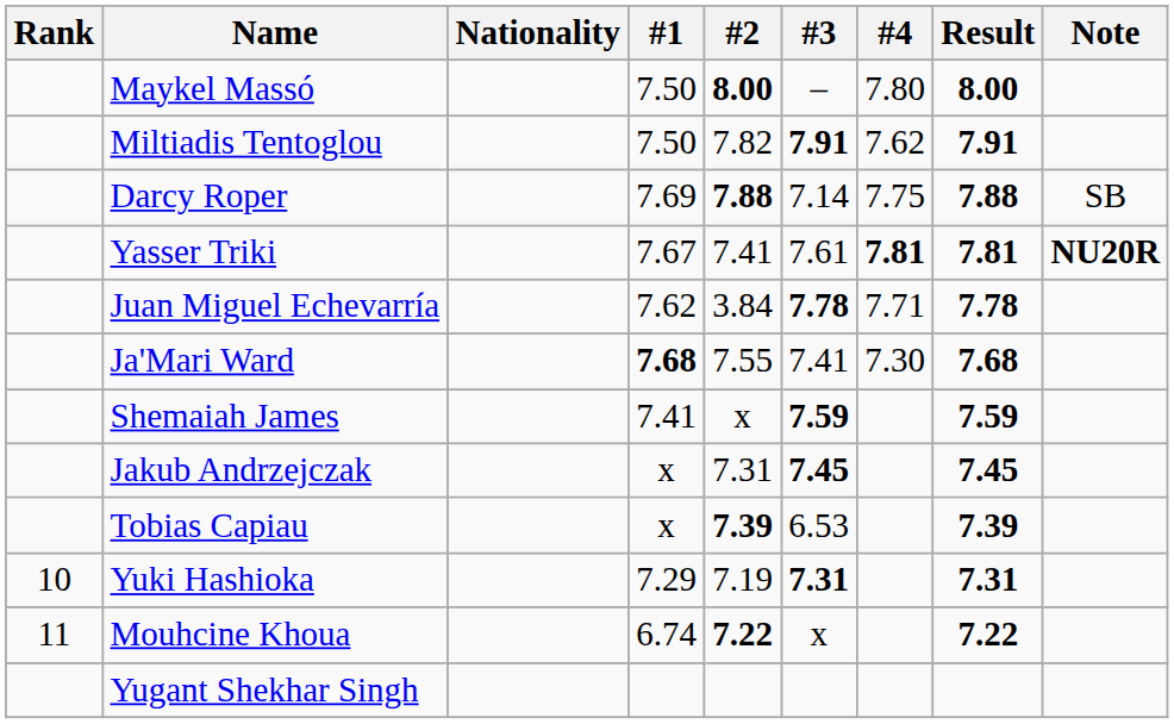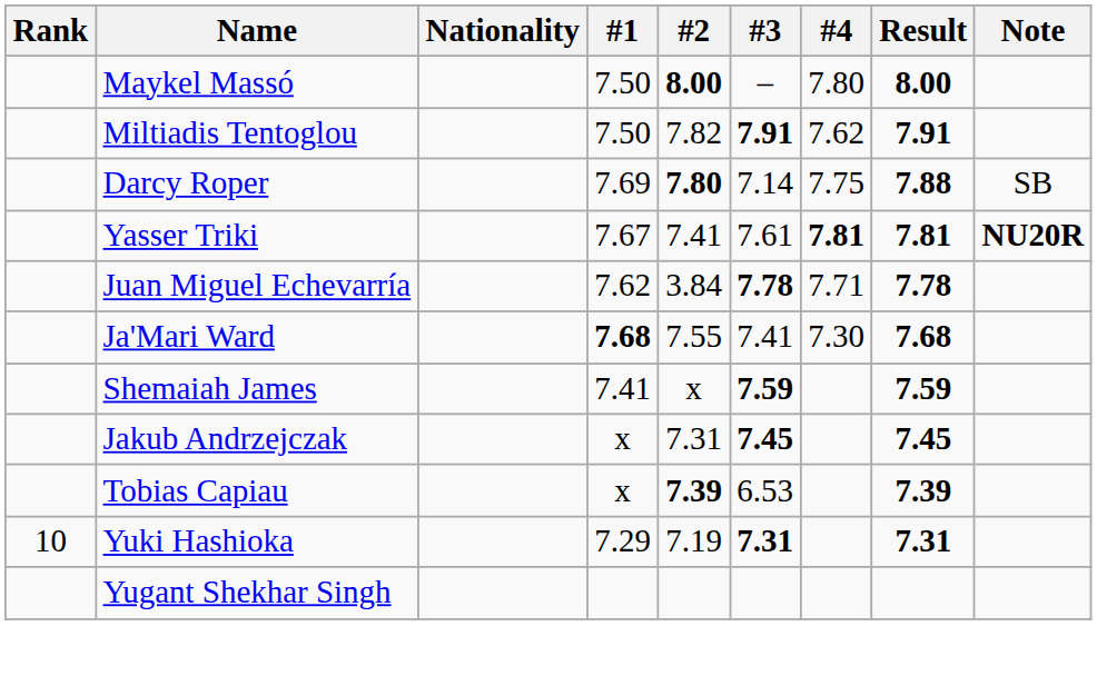 <table class="wikitable sortable" style="text-align:center">
 <tr>
 <th>Rank</th>
 <th>Name</th>
 <th>Nationality</th>
 <th>#1</th>
 <th>#2</th>
 <th>#3</th>
 <th>#4</th>
 <th>Result</th>
 <th>Note</th>
 </tr>
 <tr>
 <td></td>
 <td align=left><a href='#'>Maykel Massó</a></td>
 <td align=left></td>
 <td>7.50</td>
 <td><strong>8.00</strong></td>
 <td>–</td>
 <td>7.80</td>
 <td><strong>8.00</strong></td>
 <td></td>
 </tr>
 <tr>
 <td></td>
 <td align=left><a href='#'>Miltiadis Tentoglou</a></td>
 <td align=left></td>
 <td>7.50</td>
 <td>7.82</td>
 <td><strong>7.91</strong></td>
 <td>7.62</td>
 <td><strong>7.91</strong></td>
 <td></td>
 </tr>
 <tr>
 <td></td>
 <td align=left><a href='#'>Darcy Roper</a></td>
 <td align=left></td>
 <td>7.69</td>
-<td><strong>7.88</strong></td>
+<td><strong>7.80</strong></td>
 <td>7.14</td>
 <td>7.75</td>
 <td><strong>7.88</strong></td>
 <td>SB</td>
 </tr>
 <tr>
 <td></td>
 <td align=left><a href='#'>Yasser Triki</a></td>
 <td align=left></td>
 <td>7.67</td>
 <td>7.41</td>
 <td>7.61</td>
 <td><strong>7.81</strong></td>
 <td><strong>7.81</strong></td>
 <td><strong>NU20R</strong></td>
 </tr>
 <tr>
 <td></td>
 <td align=left><a href='#'>Juan Miguel Echevarría</a></td>
 <td align=left></td>
 <td>7.62</td>
 <td>3.84</td>
 <td><strong>7.78</strong></td>
 <td>7.71</td>
 <td><strong>7.78</strong></td>
 <td></td>
 </tr>
 <tr>
 <td></td>
 <td align=left><a href='#'>Ja'Mari Ward</a></td>
 <td align=left></td>
 <td><strong>7.68</strong></td>
 <td>7.55</td>
 <td>7.41</td>
 <td>7.30</td>
 <td><strong>7.68</strong></td>
 <td></td>
 </tr>
 <tr>
 <td></td>
 <td align=left><a href='#'>Shemaiah James</a></td>
 <td align=left></td>
 <td>7.41</td>
 <td>x</td>
 <td><strong>7.59</strong></td>
 <td></td>
 <td><strong>7.59</strong></td>
 <td></td>
 </tr>
 <tr>
 <td></td>
 <td align=left><a href='#'>Jakub Andrzejczak</a></td>
 <td align=left></td>
 <td>x</td>
 <td>7.31</td>
 <td><strong>7.45</strong></td>
 <td></td>
 <td><strong>7.45</strong></td>
 <td></td>
 </tr>
 <tr>
 <td></td>
 <td align=left><a href='#'>Tobias Capiau</a></td>
 <td align=left></td>
 <td>x</td>
 <td><strong>7.39</strong></td>
 <td>6.53</td>
 <td></td>
 <td><strong>7.39</strong></td>
 <td></td>
 </tr>
 <tr>
 <td>10</td>
 <td align=left><a href='#'>Yuki Hashioka</a></td>
 <td align=left></td>
 <td>7.29</td>
 <td>7.19</td>
 <td><strong>7.31</strong></td>
 <td></td>
 <td><strong>7.31</strong></td>
 <td></td>
 </tr>
 <tr>
-<td>11</td>
-<td align=left><a href='#'>Mouhcine Khoua</a></td>
-<td align=left></td>
-<td>6.74</td>
-<td><strong>7.22</strong></td>
-<td>x</td>
-<td></td>
-<td><strong>7.22</strong></td>
-<td></td>
-</tr>
-<tr>
 <td></td>
 <td align=left><a href='#'>Yugant Shekhar Singh</a></td>
 <td align=left></td>
 <td></td>
 <td></td>
 <td></td>
 <td></td>
 <td><strong></strong></td>
 <td></td>
 </tr>
 </table>
